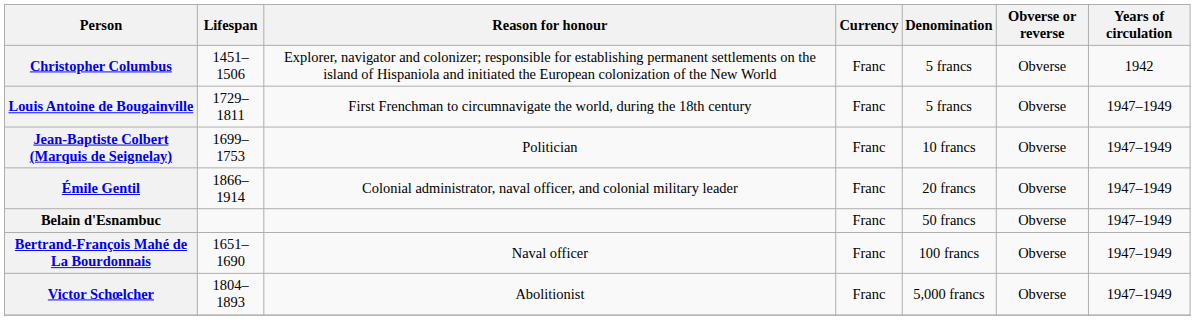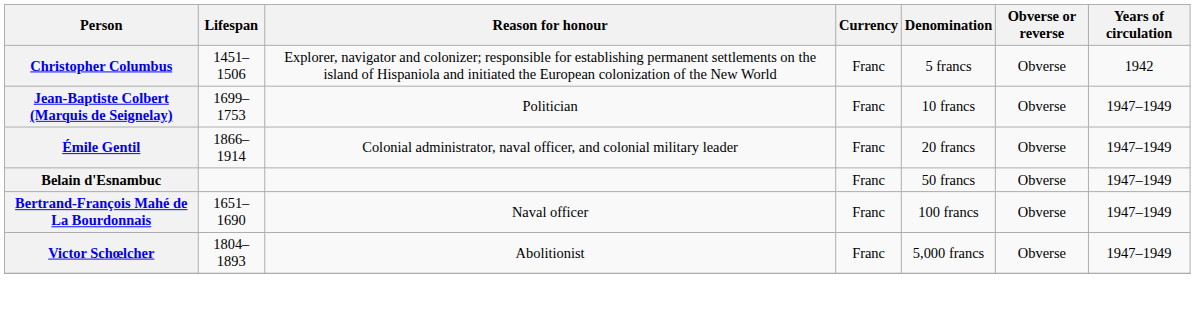 <table class="wikitable" style="font-size:95%; text-align:center;">
 <tr>
 <th>Person</th>
 <th>Lifespan</th>
 <th>Reason for honour</th>
 <th>Currency</th>
 <th>Denomination</th>
 <th>Obverse or reverse</th>
 <th>Years of circulation</th>
 </tr>
 <tr>
 <th><a href='#'>Christopher Columbus</a></th>
 <td>1451–1506</td>
 <td>Explorer, navigator and colonizer; responsible for establishing permanent settlements on the island of Hispaniola and initiated the European colonization of the New World</td>
 <td>Franc</td>
 <td>5 francs</td>
 <td>Obverse</td>
 <td>1942</td>
-</tr>
-<tr>
-<th><a href='#'>Louis Antoine de Bougainville</a></th>
-<td>1729–1811</td>
-<td>First Frenchman to circumnavigate the world, during the 18th century</td>
-<td>Franc</td>
-<td>5 francs</td>
-<td>Obverse</td>
-<td>1947–1949</td>
 </tr>
 <tr>
 <th><a href='#'>Jean-Baptiste Colbert (Marquis de Seignelay)</a></th>
 <td>1699–1753</td>
 <td>Politician</td>
 <td>Franc</td>
 <td>10 francs</td>
 <td>Obverse</td>
 <td>1947–1949</td>
 </tr>
 <tr>
 <th><a href='#'>Émile Gentil</a></th>
 <td>1866–1914</td>
 <td>Colonial administrator, naval officer, and colonial military leader</td>
 <td>Franc</td>
 <td>20 francs</td>
 <td>Obverse</td>
 <td>1947–1949</td>
 </tr>
 <tr>
 <th>Belain d'Esnambuc</th>
 <td></td>
 <td></td>
 <td>Franc</td>
 <td>50 francs</td>
 <td>Obverse</td>
 <td>1947–1949</td>
 </tr>
 <tr>
 <th><a href='#'>Bertrand-François Mahé de La Bourdonnais</a></th>
 <td>1651–1690</td>
 <td>Naval officer</td>
 <td>Franc</td>
 <td>100 francs</td>
 <td>Obverse</td>
 <td>1947–1949</td>
 </tr>
 <tr>
 <th><a href='#'>Victor Schœlcher</a></th>
 <td>1804–1893</td>
 <td>Abolitionist</td>
 <td>Franc</td>
 <td>5,000 francs</td>
 <td>Obverse</td>
 <td>1947–1949</td>
 </tr>
 <tr>
 </tr>
 </table>
